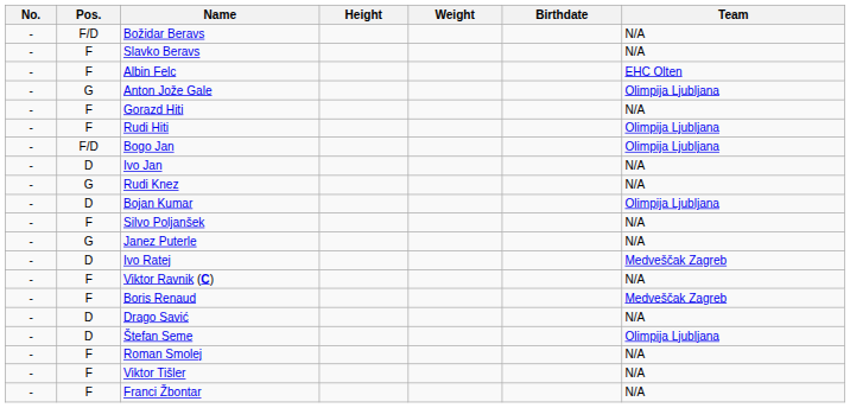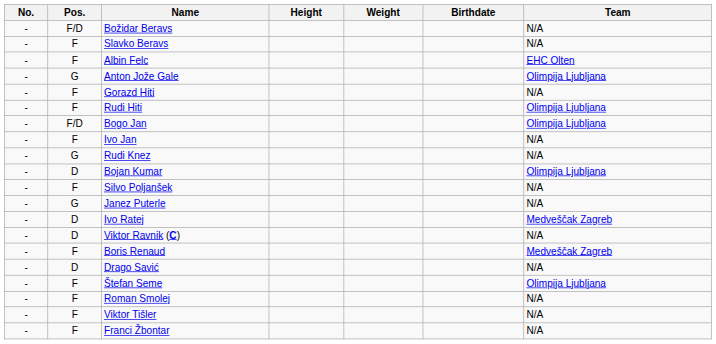 <table class="wikitable sortable" width="80%" style="font-size: 90%; text-align: center;">
 <tr>
 <th>No.</th>
 <th>Pos.</th>
 <th>Name</th>
 <th>Height</th>
 <th>Weight</th>
 <th>Birthdate</th>
 <th>Team</th>
 </tr>
 <tr>
 <td>-</td>
 <td>F/D</td>
 <td style="text-align:left;"><a href='#'>Božidar Beravs</a></td>
 <td></td>
 <td></td>
 <td style="text-align:right;"></td>
 <td style="text-align:left;">N/A</td>
 </tr>
 <tr>
 <td>-</td>
 <td>F</td>
 <td style="text-align:left;"><a href='#'>Slavko Beravs</a></td>
 <td></td>
 <td></td>
 <td style="text-align:right;"></td>
 <td style="text-align:left;">N/A</td>
 </tr>
 <tr>
 <td>-</td>
 <td>F</td>
 <td style="text-align:left;"><a href='#'>Albin Felc</a></td>
 <td></td>
 <td></td>
 <td style="text-align:right;"></td>
 <td style="text-align:left;"> <a href='#'>EHC Olten</a></td>
 </tr>
 <tr>
 <td>-</td>
 <td>G</td>
 <td style="text-align:left;"><a href='#'>Anton Jože Gale</a></td>
 <td></td>
 <td></td>
 <td style="text-align:right;"></td>
 <td style="text-align:left;"> <a href='#'>Olimpija Ljubljana</a></td>
 </tr>
 <tr>
 <td>-</td>
 <td>F</td>
 <td style="text-align:left;"><a href='#'>Gorazd Hiti</a></td>
 <td></td>
 <td></td>
 <td style="text-align:right;"></td>
 <td style="text-align:left;">N/A</td>
 </tr>
 <tr>
 <td>-</td>
 <td>F</td>
 <td style="text-align:left;"><a href='#'>Rudi Hiti</a></td>
 <td></td>
 <td></td>
 <td style="text-align:right;"></td>
 <td style="text-align:left;"> <a href='#'>Olimpija Ljubljana</a></td>
 </tr>
 <tr>
 <td>-</td>
 <td>F/D</td>
 <td style="text-align:left;"><a href='#'>Bogo Jan</a></td>
 <td></td>
 <td></td>
 <td style="text-align:right;"></td>
 <td style="text-align:left;"> <a href='#'>Olimpija Ljubljana</a></td>
 </tr>
 <tr>
 <td>-</td>
-<td>D</td>
+<td>F</td>
 <td style="text-align:left;"><a href='#'>Ivo Jan</a></td>
 <td></td>
 <td></td>
 <td style="text-align:right;"></td>
 <td style="text-align:left;">N/A</td>
 </tr>
 <tr>
 <td>-</td>
 <td>G</td>
 <td style="text-align:left;"><a href='#'>Rudi Knez</a></td>
 <td></td>
 <td></td>
 <td style="text-align:right;"></td>
 <td style="text-align:left;">N/A</td>
 </tr>
 <tr>
 <td>-</td>
 <td>D</td>
 <td style="text-align:left;"><a href='#'>Bojan Kumar</a></td>
 <td></td>
 <td></td>
 <td style="text-align:right;"></td>
 <td style="text-align:left;"> <a href='#'>Olimpija Ljubljana</a></td>
 </tr>
 <tr>
 <td>-</td>
 <td>F</td>
 <td style="text-align:left;"><a href='#'>Silvo Poljanšek</a></td>
 <td></td>
 <td></td>
 <td style="text-align:right;"></td>
 <td style="text-align:left;">N/A</td>
 </tr>
 <tr>
 <td>-</td>
 <td>G</td>
 <td style="text-align:left;"><a href='#'>Janez Puterle</a></td>
 <td></td>
 <td></td>
 <td style="text-align:right;"></td>
 <td style="text-align:left;">N/A</td>
 </tr>
 <tr>
 <td>-</td>
 <td>D</td>
 <td style="text-align:left;"><a href='#'>Ivo Ratej</a></td>
 <td></td>
 <td></td>
 <td style="text-align:right;"></td>
 <td style="text-align:left;"> <a href='#'>Medveščak Zagreb</a></td>
 </tr>
 <tr>
 <td>-</td>
-<td>F</td>
+<td>D</td>
 <td style="text-align:left;"><a href='#'>Viktor Ravnik</a> (<strong><a href='#'>C</a></strong>)</td>
 <td></td>
 <td></td>
 <td style="text-align:right;"></td>
 <td style="text-align:left;">N/A</td>
 </tr>
 <tr>
 <td>-</td>
 <td>F</td>
 <td style="text-align:left;"><a href='#'>Boris Renaud</a></td>
 <td></td>
 <td></td>
 <td style="text-align:right;"></td>
 <td style="text-align:left;"> <a href='#'>Medveščak Zagreb</a></td>
 </tr>
 <tr>
 <td>-</td>
 <td>D</td>
 <td style="text-align:left;"><a href='#'>Drago Savić</a></td>
 <td></td>
 <td></td>
 <td style="text-align:right;"></td>
 <td style="text-align:left;">N/A</td>
 </tr>
 <tr>
 <td>-</td>
-<td>D</td>
+<td>F</td>
 <td style="text-align:left;"><a href='#'>Štefan Seme</a></td>
 <td></td>
 <td></td>
 <td style="text-align:right;"></td>
 <td style="text-align:left;"> <a href='#'>Olimpija Ljubljana</a></td>
 </tr>
 <tr>
 <td>-</td>
 <td>F</td>
 <td style="text-align:left;"><a href='#'>Roman Smolej</a></td>
 <td></td>
 <td></td>
 <td style="text-align:right;"></td>
 <td style="text-align:left;">N/A</td>
 </tr>
 <tr>
 <td>-</td>
 <td>F</td>
 <td style="text-align:left;"><a href='#'>Viktor Tišler</a></td>
 <td></td>
 <td></td>
 <td style="text-align:right;"></td>
 <td style="text-align:left;">N/A</td>
 </tr>
 <tr>
 <td>-</td>
 <td>F</td>
 <td style="text-align:left;"><a href='#'>Franci Žbontar</a></td>
 <td></td>
 <td></td>
 <td style="text-align:right;"></td>
 <td style="text-align:left;">N/A</td>
 </tr>
 </table>
